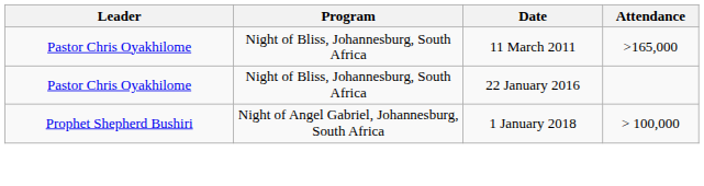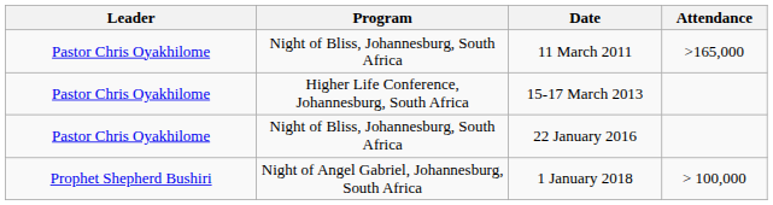 <table class = "wikitable sortable">
 <tr>
 <th width="250">Leader</th>
 <th width="250">Program</th>
 <th width="150">Date</th>
 <th width="100">Attendance</th>
 </tr>
 <tr>
 <td align="center"><a href='#'>Pastor Chris Oyakhilome</a></td>
 <td align="center">Night of Bliss, Johannesburg, South Africa</td>
 <td align="center">11 March 2011</td>
 <td align="center">>165,000</td>
 </tr>
 <tr>
 <td align="center"><a href='#'>Pastor Chris Oyakhilome</a></td>
+<td align="center">Higher Life Conference, Johannesburg, South Africa</td>
+<td align="center">15-17 March 2013</td>
+<td align="center"></td>
+</tr>
+<tr>
+<td align="center"><a href='#'>Pastor Chris Oyakhilome</a></td>
 <td align="center">Night of Bliss, Johannesburg, South Africa</td>
 <td align="center">22 January 2016</td>
 <td align="center"></td>
 </tr>
 <tr>
 <td align="center"><a href='#'>Prophet Shepherd Bushiri</a></td>
 <td align="center">Night of Angel Gabriel, Johannesburg, South Africa</td>
 <td align="center">1 January 2018</td>
 <td align="center">> 100,000</td>
 </tr>
 </table>
